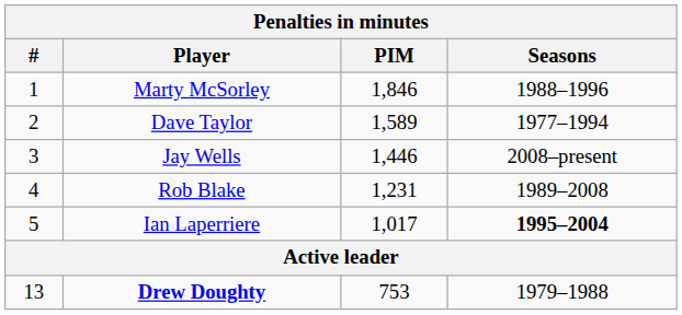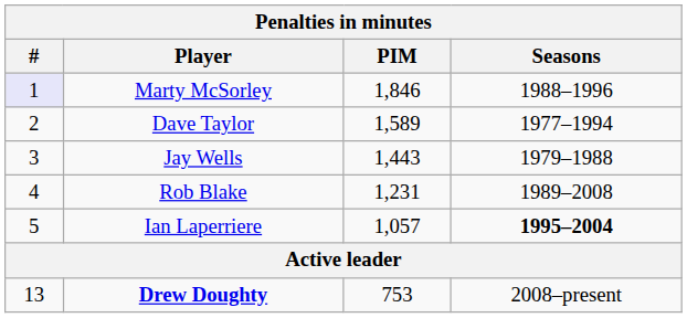 <table class="wikitable" style="text-align: center; font-size: 95%" width="80%">
 <tr>
 <th colspan="4">Penalties in minutes</th>
 </tr>
 <tr>
 <th>#</th>
 <th>Player</th>
 <th>PIM</th>
 <th>Seasons</th>
 </tr>
 <tr>
-<td>1</td>
+<td style="background: lavender;">1</td>
 <td><a href='#'>Marty McSorley</a></td>
 <td>1,846</td>
 <td>1988–1996</td>
 </tr>
 <tr>
 <td>2</td>
 <td><a href='#'>Dave Taylor</a></td>
 <td>1,589</td>
 <td>1977–1994</td>
 </tr>
 <tr>
 <td>3</td>
 <td><a href='#'>Jay Wells</a></td>
-<td>1,446</td>
-<td>2008–present</td>
+<td>1,443</td>
+<td>1979–1988</td>
 </tr>
 <tr>
 <td>4</td>
 <td><a href='#'>Rob Blake</a></td>
 <td>1,231</td>
 <td>1989–2008</td>
 </tr>
 <tr>
 <td>5</td>
 <td><a href='#'>Ian Laperriere</a></td>
-<td>1,017</td>
+<td>1,057</td>
 <td><strong>1995–2004</strong></td>
 </tr>
 <tr>
 <th colspan="4">Active leader</th>
 </tr>
 <tr>
 <td>13</td>
 <td><strong><a href='#'>Drew Doughty</a></strong></td>
 <td>753</td>
-<td>1979–1988</td>
+<td>2008–present</td>
 </tr>
 </table>
